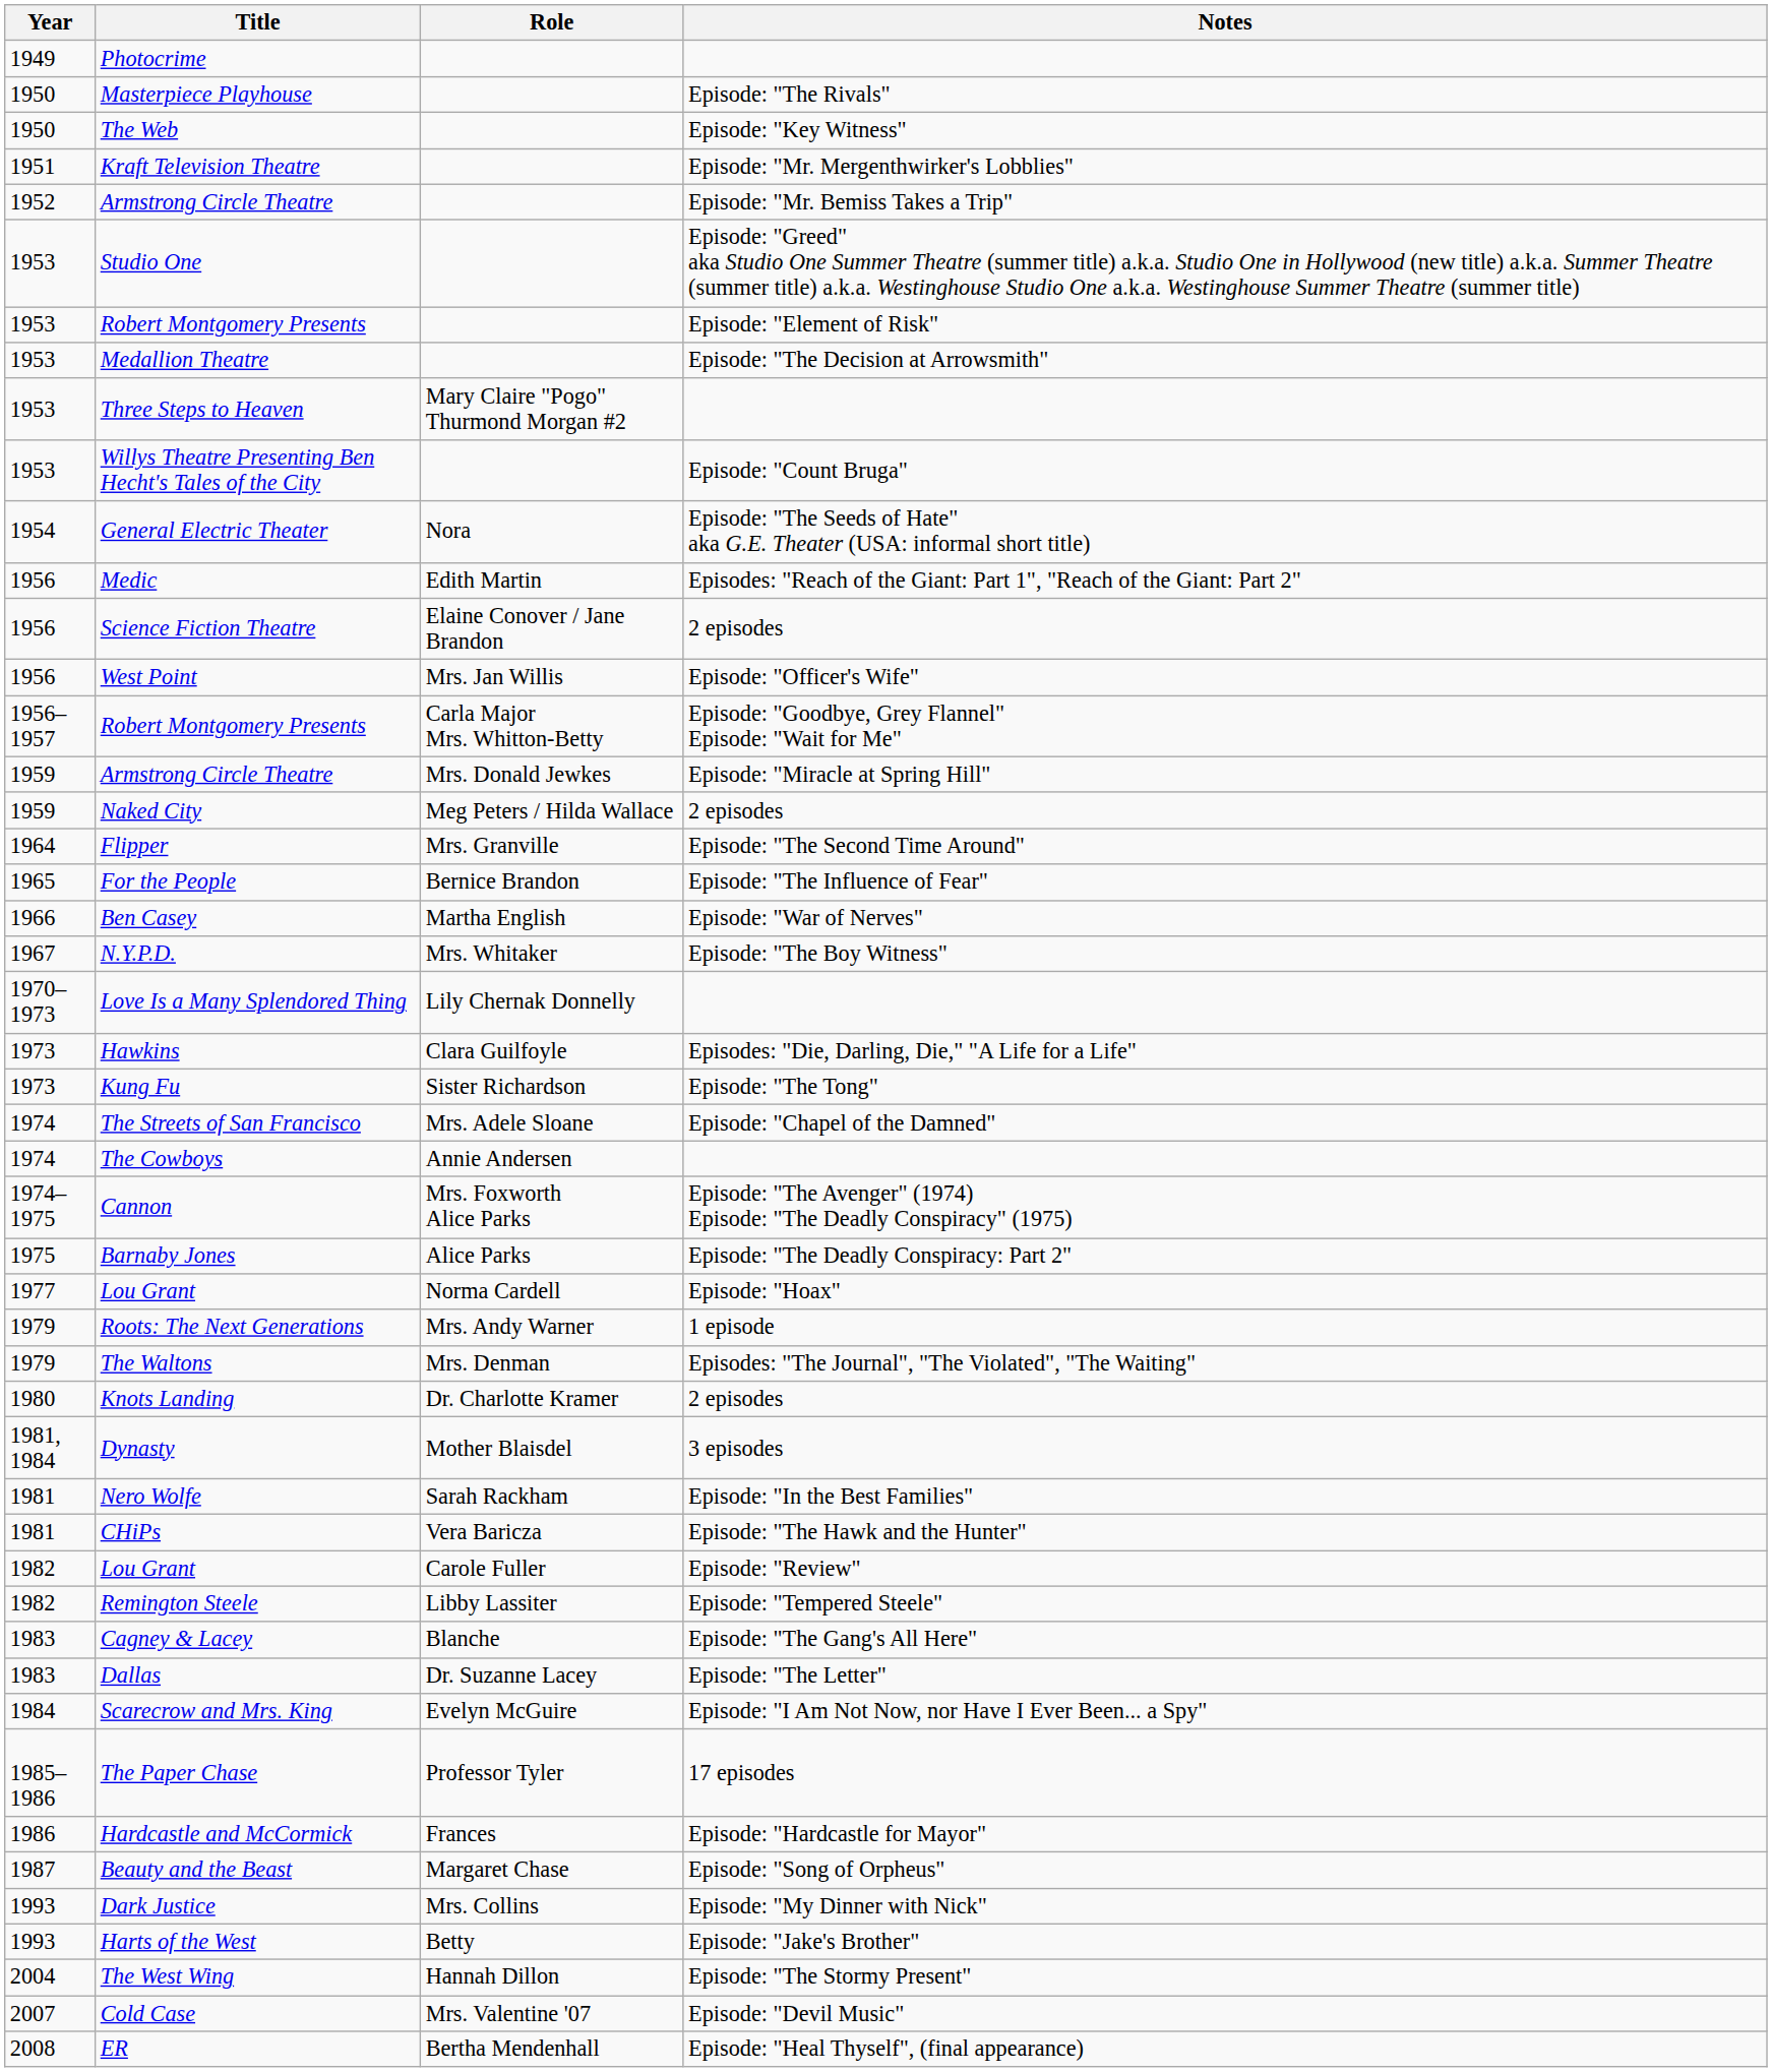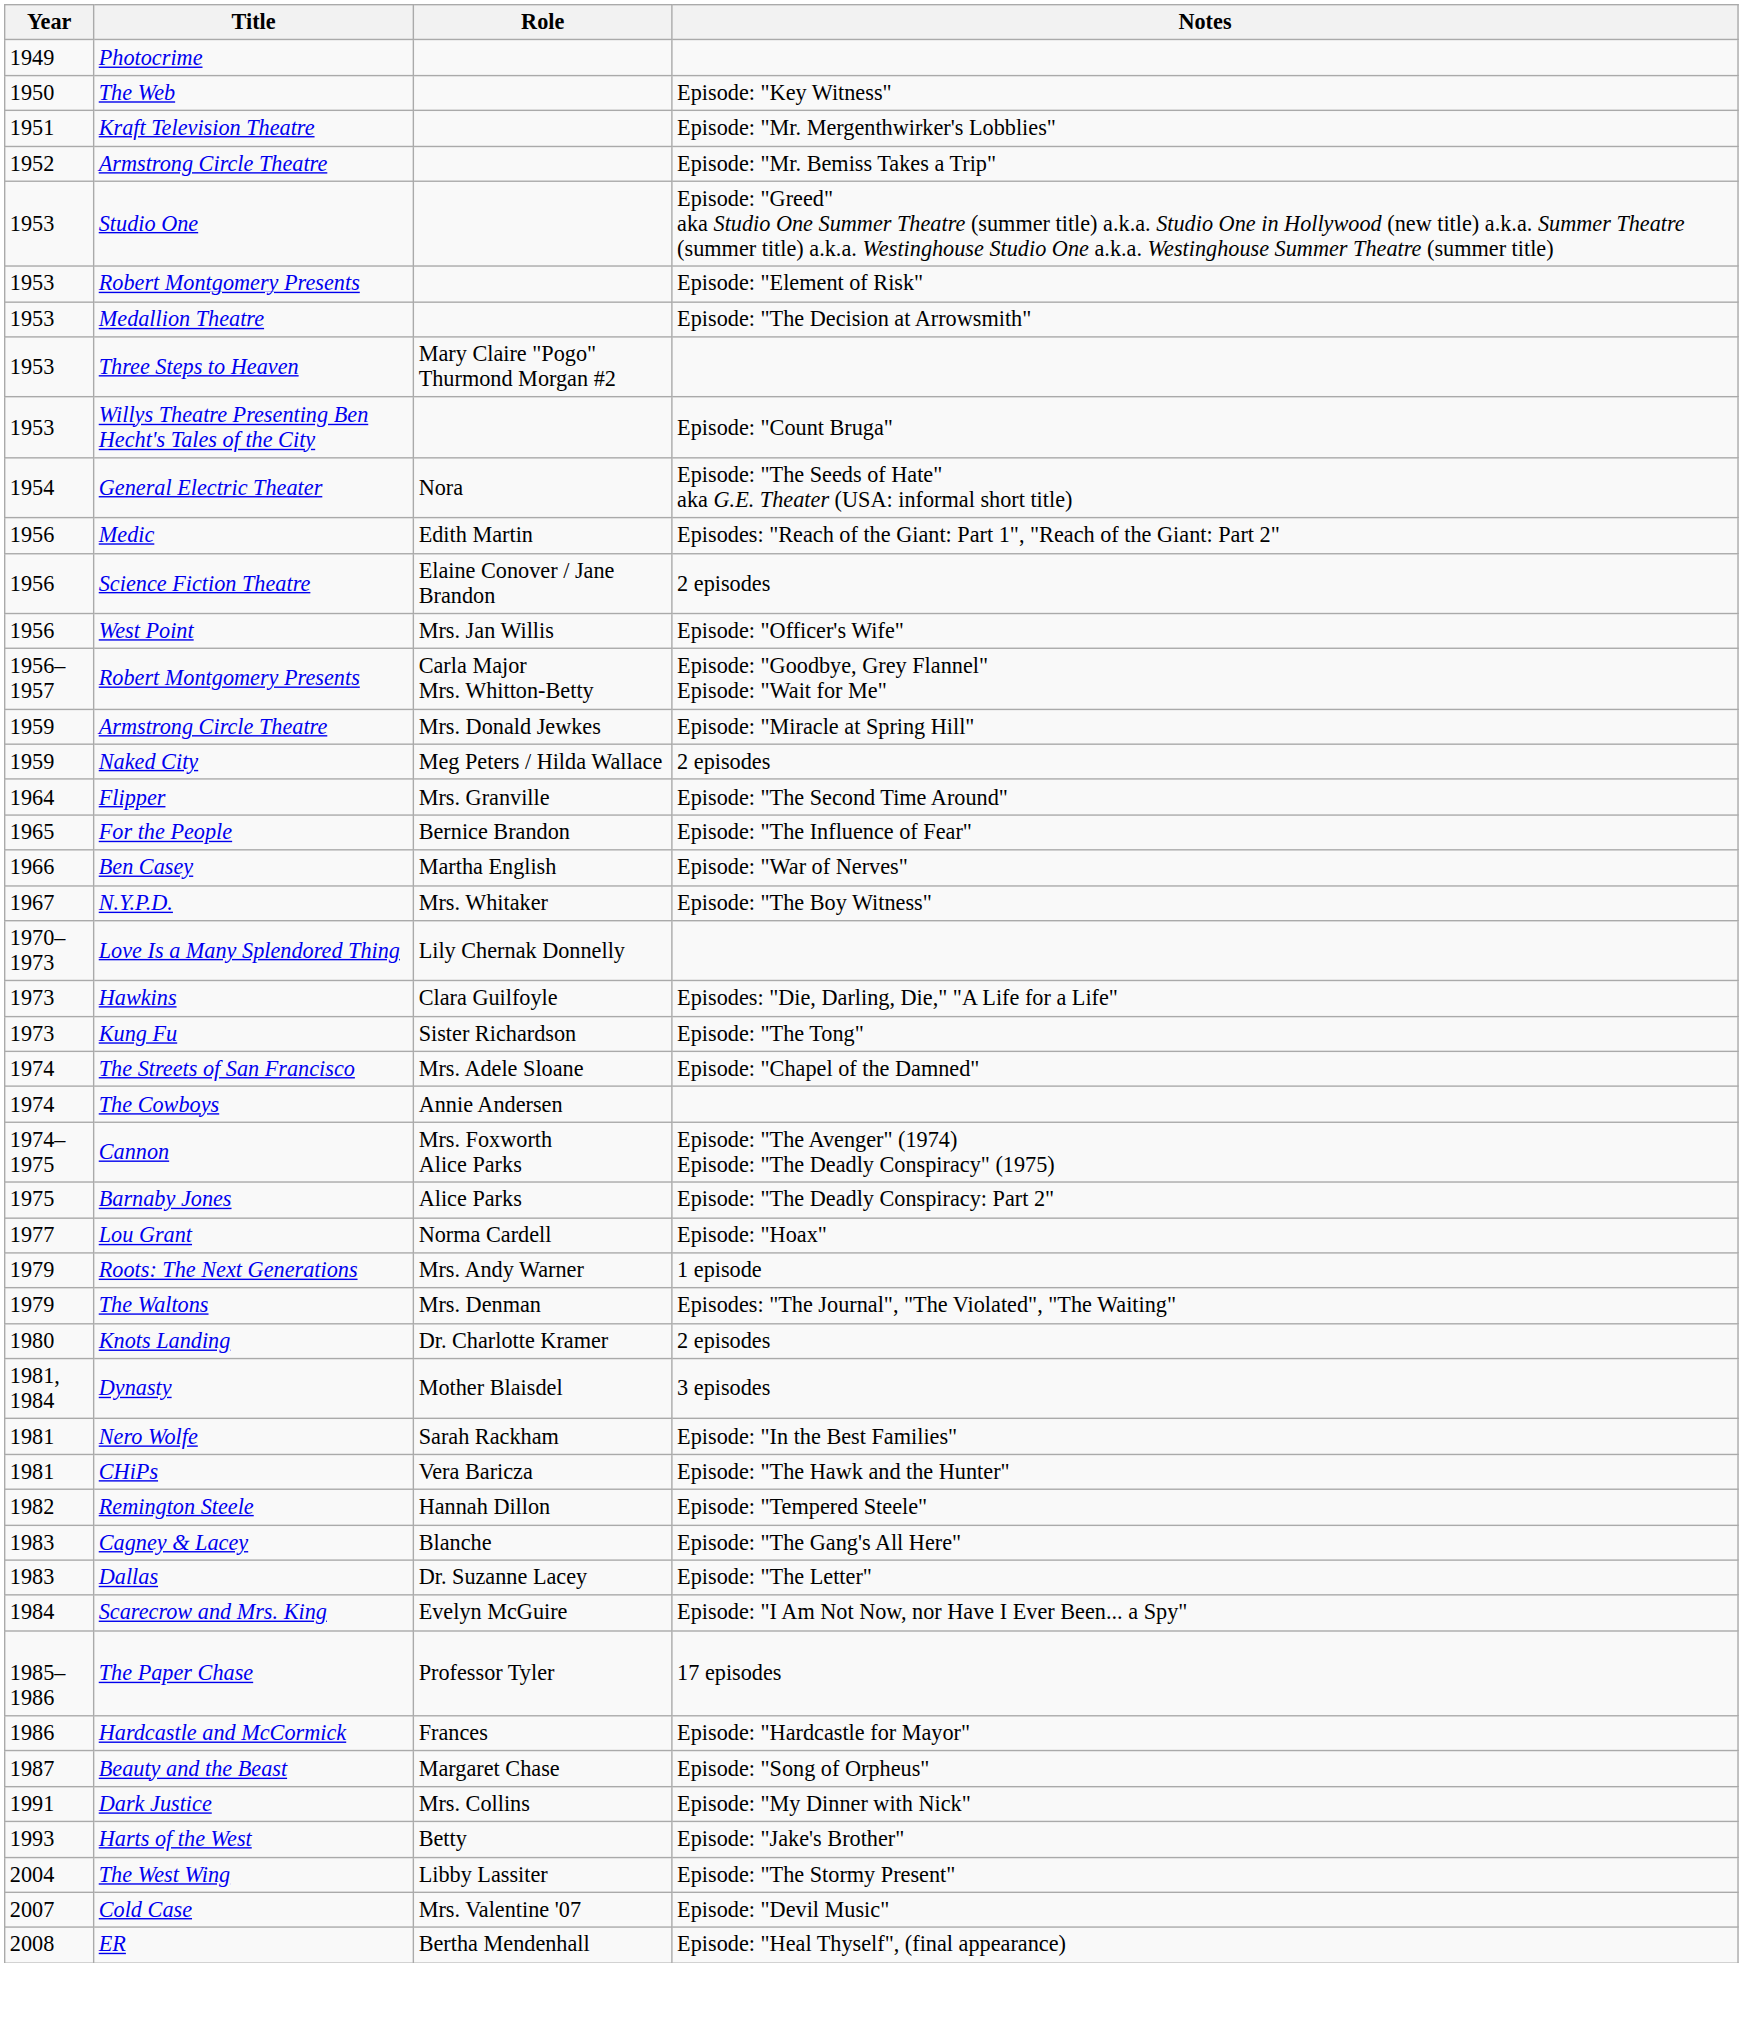 <table class="wikitable sortable">
 <tr>
 <th>Year</th>
 <th>Title</th>
 <th>Role</th>
 <th class="unsortable">Notes</th>
 </tr>
 <tr>
 <td>1949</td>
 <td><em><a href='#'>Photocrime</a></em></td>
 <td></td>
 <td></td>
-</tr>
-<tr>
-<td>1950</td>
-<td><em><a href='#'>Masterpiece Playhouse</a></em></td>
-<td></td>
-<td>Episode: "The Rivals"</td>
 </tr>
 <tr>
 <td>1950</td>
 <td><em><a href='#'>The Web</a></em></td>
 <td></td>
 <td>Episode: "Key Witness"</td>
 </tr>
 <tr>
 <td>1951</td>
 <td><em><a href='#'>Kraft Television Theatre</a></em></td>
 <td></td>
 <td>Episode: "Mr. Mergenthwirker's Lobblies"</td>
 </tr>
 <tr>
 <td>1952</td>
 <td><em><a href='#'>Armstrong Circle Theatre</a></em></td>
 <td></td>
 <td>Episode: "Mr. Bemiss Takes a Trip"</td>
 </tr>
 <tr>
 <td>1953</td>
 <td><em><a href='#'>Studio One</a></em></td>
 <td></td>
 <td>Episode: "Greed"<br>aka <em>Studio One Summer Theatre</em> (summer title) a.k.a. <em>Studio One in Hollywood</em> (new title) a.k.a. <em>Summer Theatre</em> (summer title) a.k.a. <em>Westinghouse Studio One</em> a.k.a. <em>Westinghouse Summer Theatre</em> (summer title)</td>
 </tr>
 <tr>
 <td>1953</td>
 <td><em><a href='#'>Robert Montgomery Presents</a></em></td>
 <td></td>
 <td>Episode: "Element of Risk"</td>
 </tr>
 <tr>
 <td>1953</td>
 <td><em><a href='#'>Medallion Theatre</a></em></td>
 <td></td>
 <td>Episode: "The Decision at Arrowsmith"</td>
 </tr>
 <tr>
 <td>1953</td>
 <td><em><a href='#'>Three Steps to Heaven</a></em></td>
 <td>Mary Claire "Pogo" Thurmond Morgan #2</td>
 <td></td>
 </tr>
 <tr>
 <td>1953</td>
 <td><em><a href='#'>Willys Theatre Presenting Ben Hecht's Tales of the City</a></em></td>
 <td></td>
 <td>Episode: "Count Bruga"</td>
 </tr>
 <tr>
 <td>1954</td>
 <td><em><a href='#'>General Electric Theater</a></em></td>
 <td>Nora</td>
 <td>Episode: "The Seeds of Hate"<br>aka <em>G.E. Theater</em> (USA: informal short title)</td>
 </tr>
 <tr>
 <td>1956</td>
 <td><em><a href='#'>Medic</a></em></td>
 <td>Edith Martin</td>
 <td>Episodes: "Reach of the Giant: Part 1", "Reach of the Giant: Part 2"</td>
 </tr>
 <tr>
 <td>1956</td>
 <td><em><a href='#'>Science Fiction Theatre</a></em></td>
 <td>Elaine Conover / Jane Brandon</td>
 <td>2 episodes</td>
 </tr>
 <tr>
 <td>1956</td>
 <td><em><a href='#'>West Point</a></em></td>
 <td>Mrs. Jan Willis</td>
 <td>Episode: "Officer's Wife"</td>
 </tr>
 <tr>
 <td>1956–1957</td>
 <td><em><a href='#'>Robert Montgomery Presents</a></em></td>
 <td>Carla Major<br>Mrs. Whitton-Betty</td>
 <td>Episode: "Goodbye, Grey Flannel"<br>Episode: "Wait for Me"</td>
 </tr>
 <tr>
 <td>1959</td>
 <td><em><a href='#'>Armstrong Circle Theatre</a></em></td>
 <td>Mrs. Donald Jewkes</td>
 <td>Episode: "Miracle at Spring Hill"</td>
 </tr>
 <tr>
 <td>1959</td>
 <td><em><a href='#'>Naked City</a></em></td>
 <td>Meg Peters / Hilda Wallace</td>
 <td>2 episodes</td>
 </tr>
 <tr>
 <td>1964</td>
 <td><em><a href='#'>Flipper</a></em></td>
 <td>Mrs. Granville</td>
 <td>Episode: "The Second Time Around"</td>
 </tr>
 <tr>
 <td>1965</td>
 <td><em><a href='#'>For the People</a></em></td>
 <td>Bernice Brandon</td>
 <td>Episode: "The Influence of Fear"</td>
 </tr>
 <tr>
 <td>1966</td>
 <td><em><a href='#'>Ben Casey</a></em></td>
 <td>Martha English</td>
 <td>Episode: "War of Nerves"</td>
 </tr>
 <tr>
 <td>1967</td>
 <td><em><a href='#'>N.Y.P.D.</a></em></td>
 <td>Mrs. Whitaker</td>
 <td>Episode: "The Boy Witness"</td>
 </tr>
 <tr>
 <td>1970–1973</td>
 <td><em><a href='#'>Love Is a Many Splendored Thing</a></em></td>
 <td>Lily Chernak Donnelly</td>
 <td></td>
 </tr>
 <tr>
 <td>1973</td>
 <td><em><a href='#'>Hawkins</a></em></td>
 <td>Clara Guilfoyle</td>
 <td>Episodes: "Die, Darling, Die," "A Life for a Life"</td>
 </tr>
 <tr>
 <td>1973</td>
 <td><em><a href='#'>Kung Fu</a></em></td>
 <td>Sister Richardson</td>
 <td>Episode: "The Tong"</td>
 </tr>
 <tr>
 <td>1974</td>
 <td><em><a href='#'>The Streets of San Francisco</a></em></td>
 <td>Mrs. Adele Sloane</td>
 <td>Episode: "Chapel of the Damned"</td>
 </tr>
 <tr>
 <td>1974</td>
 <td><em><a href='#'>The Cowboys</a></em></td>
 <td>Annie Andersen</td>
 <td></td>
 </tr>
 <tr>
 <td>1974–1975</td>
 <td><em><a href='#'>Cannon</a></em></td>
 <td>Mrs. Foxworth<br>Alice Parks</td>
 <td>Episode: "The Avenger" (1974)<br>Episode: "The Deadly Conspiracy" (1975)</td>
 </tr>
 <tr>
 <td>1975</td>
 <td><em><a href='#'>Barnaby Jones</a></em></td>
 <td>Alice Parks</td>
 <td>Episode: "The Deadly Conspiracy: Part 2"</td>
 </tr>
 <tr>
 <td>1977</td>
 <td><em><a href='#'>Lou Grant</a></em></td>
 <td>Norma Cardell</td>
 <td>Episode: "Hoax"</td>
 </tr>
 <tr>
 <td>1979</td>
 <td><em><a href='#'>Roots: The Next Generations</a></em></td>
 <td>Mrs. Andy Warner</td>
 <td>1 episode</td>
 </tr>
 <tr>
 <td>1979</td>
 <td><em><a href='#'>The Waltons</a></em></td>
 <td>Mrs. Denman</td>
 <td>Episodes: "The Journal", "The Violated", "The Waiting"</td>
 </tr>
 <tr>
 <td>1980</td>
 <td><em><a href='#'>Knots Landing</a></em></td>
 <td>Dr. Charlotte Kramer</td>
 <td>2 episodes</td>
 </tr>
 <tr>
 <td>1981, 1984</td>
 <td><em><a href='#'>Dynasty</a></em></td>
 <td>Mother Blaisdel</td>
 <td>3 episodes</td>
 </tr>
 <tr>
 <td>1981</td>
 <td><em><a href='#'>Nero Wolfe</a></em></td>
 <td>Sarah Rackham</td>
 <td>Episode: "In the Best Families"</td>
 </tr>
 <tr>
 <td>1981</td>
 <td><em><a href='#'>CHiPs</a></em></td>
 <td>Vera Baricza</td>
 <td>Episode: "The Hawk and the Hunter"</td>
 </tr>
 <tr>
 <td>1982</td>
-<td><em><a href='#'>Lou Grant</a></em></td>
-<td>Carole Fuller</td>
-<td>Episode: "Review"</td>
-</tr>
-<tr>
-<td>1982</td>
 <td><em><a href='#'>Remington Steele</a></em></td>
-<td>Libby Lassiter</td>
+<td>Hannah Dillon</td>
 <td>Episode: "Tempered Steele"</td>
 </tr>
 <tr>
 <td>1983</td>
 <td><em><a href='#'>Cagney & Lacey</a></em></td>
 <td>Blanche</td>
 <td>Episode: "The Gang's All Here"</td>
 </tr>
 <tr>
 <td>1983</td>
 <td><em><a href='#'>Dallas</a></em></td>
 <td>Dr. Suzanne Lacey</td>
 <td>Episode: "The Letter"</td>
 </tr>
 <tr>
 <td>1984</td>
 <td><em><a href='#'>Scarecrow and Mrs. King</a></em></td>
 <td>Evelyn McGuire</td>
 <td>Episode: "I Am Not Now, nor Have I Ever Been... a Spy"</td>
 </tr>
 <tr>
 <td><br>1985–1986</td>
 <td><em><a href='#'>The Paper Chase</a></em></td>
 <td>Professor Tyler</td>
 <td>17 episodes</td>
 </tr>
 <tr>
 <td>1986</td>
 <td><em><a href='#'>Hardcastle and McCormick</a></em></td>
 <td>Frances</td>
 <td>Episode: "Hardcastle for Mayor"</td>
 </tr>
 <tr>
 <td>1987</td>
 <td><em><a href='#'>Beauty and the Beast</a></em></td>
 <td>Margaret Chase</td>
 <td>Episode: "Song of Orpheus"</td>
 </tr>
 <tr>
-<td>1993</td>
+<td>1991</td>
 <td><em><a href='#'>Dark Justice</a></em></td>
 <td>Mrs. Collins</td>
 <td>Episode: "My Dinner with Nick"</td>
 </tr>
 <tr>
 <td>1993</td>
 <td><em><a href='#'>Harts of the West</a></em></td>
 <td>Betty</td>
 <td>Episode: "Jake's Brother"</td>
 </tr>
 <tr>
 <td>2004</td>
 <td><em><a href='#'>The West Wing</a></em></td>
-<td>Hannah Dillon</td>
+<td>Libby Lassiter</td>
 <td>Episode: "The Stormy Present"</td>
 </tr>
 <tr>
 <td>2007</td>
 <td><em><a href='#'>Cold Case</a></em></td>
 <td>Mrs. Valentine '07</td>
 <td>Episode: "Devil Music"</td>
 </tr>
 <tr>
 <td>2008</td>
 <td><em><a href='#'>ER</a></em></td>
 <td>Bertha Mendenhall</td>
 <td>Episode: "Heal Thyself", (final appearance)</td>
 </tr>
 </table>
